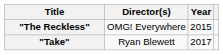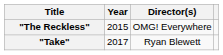 <table class="wikitable plainrowheaders" style="text-align:center;">
 <tr>
 <th scope="col" style="width:10em;">Title</th>
+<th scope="col">Year</th>
 <th scope="col">Director(s)</th>
-<th scope="col">Year</th>
 <th scope="col"></th>
 </tr>
 <tr>
 <th scope="row">"The Reckless"</th>
+<td>2015</td>
 <td>OMG! Everywhere</td>
-<td>2015</td>
 <td></td>
 </tr>
 <tr>
 <th scope="row">"Take"</th>
+<td>2017</td>
 <td>Ryan Blewett</td>
-<td>2017</td>
 <td></td>
 </tr>
 </table>
